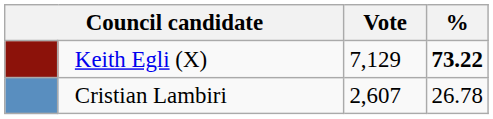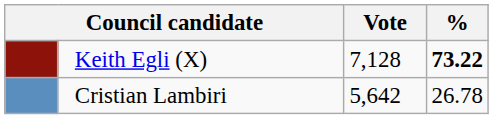 <table class="wikitable">
 <tr>
 <th width="230px" colspan="2">Council candidate</th>
 <th width="50px">Vote</th>
 <th width="30px">%</th>
 </tr>
 <tr>
 <td bgcolor=#8C120A width="30px"> </td>
 <td>  <a href='#'>Keith Egli</a> (X)</td>
-<td>7,129</td>
+<td>7,128</td>
 <td><strong>73.22</strong></td>
 </tr>
 <tr>
 <td bgcolor=#598EBF width="30px"> </td>
 <td>  Cristian Lambiri</td>
-<td>2,607</td>
+<td>5,642</td>
 <td>26.78</td>
 </tr>
 </table>
